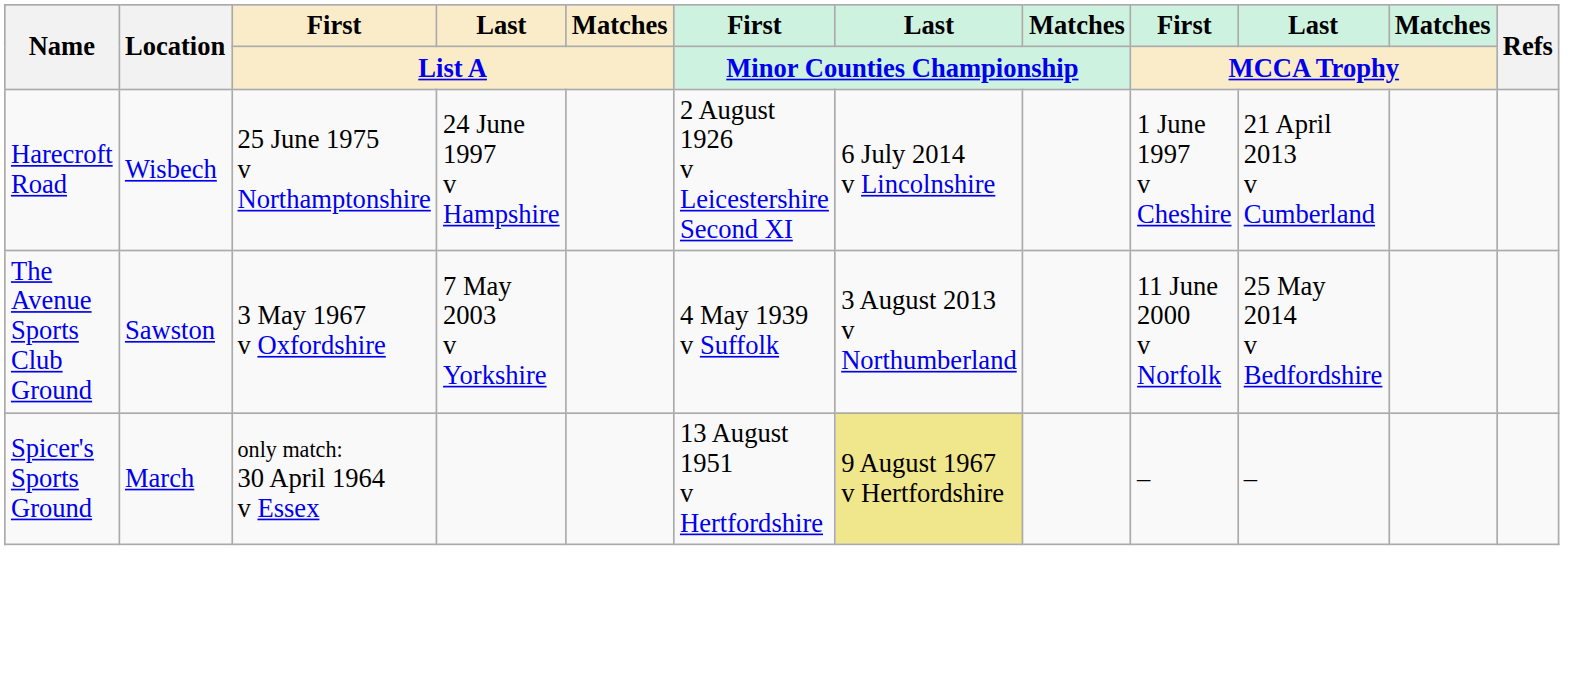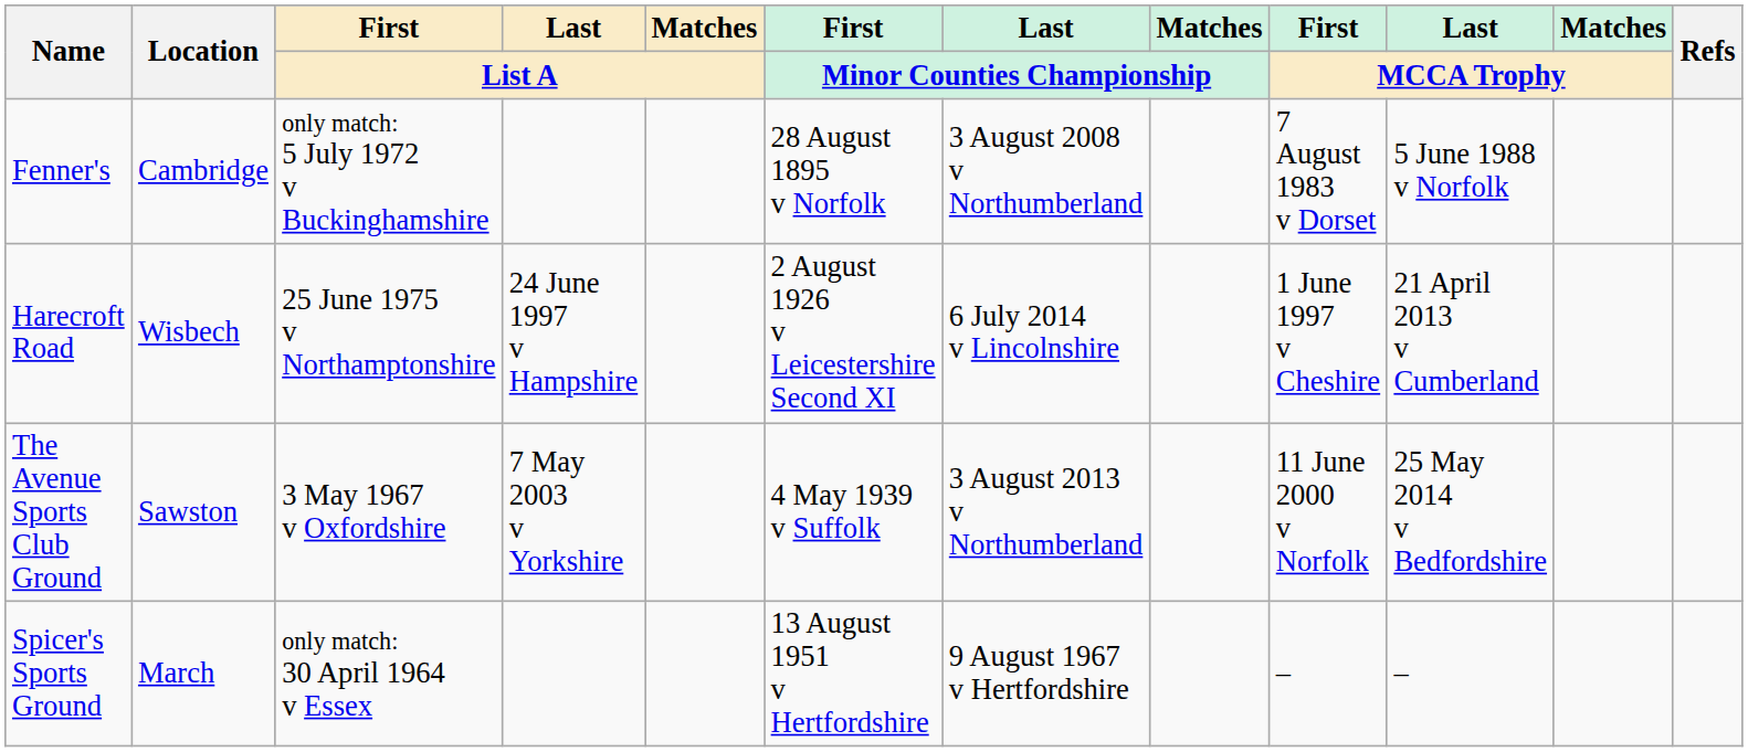 <table class="wikitable sortable">
 <tr>
 <th rowspan="2">Name</th>
 <th rowspan="2">Location</th>
 <th width="120" class="unsortable" style="background:#faecc8">First</th>
 <th width="120" class="unsortable" style="background:#faecc8">Last</th>
 <th style="background:#faecc8">Matches</th>
 <th width="120" class="unsortable" style="background:#cef2e0">First</th>
 <th width="120" class="unsortable" style="background:#cef2e0">Last</th>
 <th style="background:#cef2e0">Matches</th>
 <th width="120" class="unsortable" style="background:#cef2e0">First</th>
 <th width="120" class="unsortable" style="background:#cef2e0">Last</th>
 <th style="background:#cef2e0">Matches</th>
 <th rowspan="2" class="unsortable">Refs</th>
 </tr>
 <tr class="unsortable">
 <th colspan="3" style="background:#faecc8"><a href='#'>List A</a></th>
 <th colspan="3" style="background:#cef2e0"><a href='#'>Minor Counties Championship</a></th>
 <th colspan="3" style="background:#faecc8"><a href='#'>MCCA Trophy</a></th>
+</tr>
+<tr>
+<td><a href='#'>Fenner's</a><br></td>
+<td><a href='#'>Cambridge</a></td>
+<td><small>only match:</small><br>5 July 1972<br>v <a href='#'>Buckinghamshire</a></td>
+<td> </td>
+<td></td>
+<td>28 August 1895<br>v <a href='#'>Norfolk</a></td>
+<td>3 August 2008<br>v <a href='#'>Northumberland</a></td>
+<td></td>
+<td>7 August 1983<br>v <a href='#'>Dorset</a></td>
+<td>5 June 1988<br>v <a href='#'>Norfolk</a></td>
+<td></td>
+<td></td>
 </tr>
 <tr>
 <td><a href='#'>Harecroft Road</a><br></td>
 <td><a href='#'>Wisbech</a></td>
 <td>25 June 1975<br>v <a href='#'>Northamptonshire</a></td>
 <td>24 June 1997<br>v <a href='#'>Hampshire</a></td>
 <td></td>
 <td>2 August 1926<br>v <a href='#'>Leicestershire Second XI</a></td>
 <td>6 July 2014<br>v <a href='#'>Lincolnshire</a></td>
 <td></td>
 <td>1 June 1997<br>v <a href='#'>Cheshire</a></td>
 <td>21 April 2013<br>v <a href='#'>Cumberland</a></td>
 <td></td>
 <td></td>
 </tr>
 <tr>
 <td><a href='#'>The Avenue Sports Club Ground</a></td>
 <td><a href='#'>Sawston</a></td>
 <td>3 May 1967<br>v <a href='#'>Oxfordshire</a></td>
 <td>7 May 2003<br>v <a href='#'>Yorkshire</a></td>
 <td></td>
 <td>4 May 1939<br>v <a href='#'>Suffolk</a></td>
 <td>3 August 2013<br>v <a href='#'>Northumberland</a></td>
 <td></td>
 <td>11 June 2000<br>v <a href='#'>Norfolk</a></td>
 <td>25 May 2014<br>v <a href='#'>Bedfordshire</a></td>
 <td></td>
 <td></td>
 </tr>
 <tr>
 <td><a href='#'>Spicer's Sports Ground</a></td>
 <td><a href='#'>March</a></td>
 <td><small>only match:</small><br>30 April 1964<br>v <a href='#'>Essex</a></td>
 <td> </td>
 <td></td>
 <td>13 August 1951<br>v <a href='#'>Hertfordshire</a></td>
-<td style="background: khaki;">9 August 1967<br>v Hertfordshire</td>
+<td>9 August 1967<br>v Hertfordshire</td>
 <td></td>
 <td>–</td>
 <td>–</td>
 <td></td>
 <td></td>
 </tr>
 </table>
